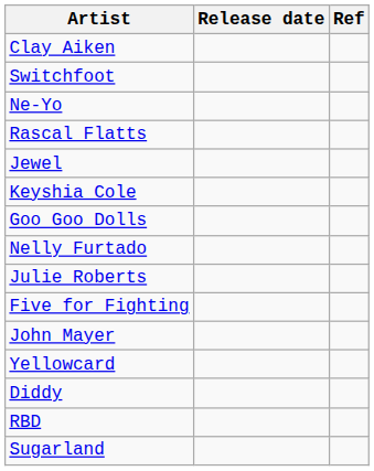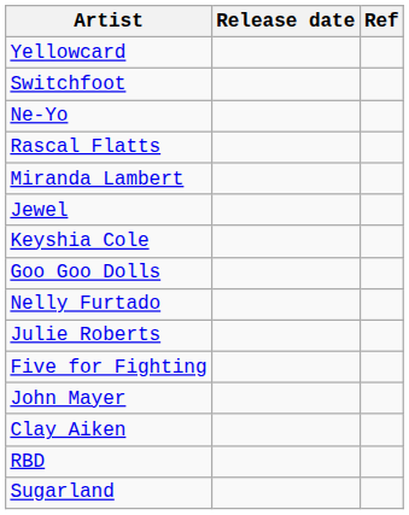 <table class="wikitable mw-collapsible mw-collapsed">
 <tr>
 <th>Artist</th>
 <th>Release date</th>
 <th>Ref</th>
 </tr>
 <tr>
-<td><a href='#'>Clay Aiken</a></td>
+<td><a href='#'>Yellowcard</a></td>
 <td></td>
 <td></td>
 </tr>
 <tr>
 <td><a href='#'>Switchfoot</a></td>
 <td></td>
 </tr>
 <tr>
 <td><a href='#'>Ne-Yo</a></td>
 <td></td>
 <td></td>
 </tr>
 <tr>
 <td><a href='#'>Rascal Flatts</a></td>
+<td></td>
+<td></td>
+</tr>
+<tr>
+<td><a href='#'>Miranda Lambert</a></td>
 <td></td>
 <td></td>
 </tr>
 <tr>
 <td><a href='#'>Jewel</a></td>
 <td></td>
 <td></td>
 </tr>
 <tr>
 <td><a href='#'>Keyshia Cole</a></td>
 <td></td>
 <td></td>
 </tr>
 <tr>
 <td><a href='#'>Goo Goo Dolls</a></td>
 <td></td>
 <td></td>
 </tr>
 <tr>
 <td><a href='#'>Nelly Furtado</a></td>
 <td></td>
 <td></td>
 </tr>
 <tr>
 <td><a href='#'>Julie Roberts</a></td>
 <td></td>
 <td></td>
 </tr>
 <tr>
 <td><a href='#'>Five for Fighting</a></td>
 <td></td>
 <td></td>
 </tr>
 <tr>
 <td><a href='#'>John Mayer</a></td>
 <td></td>
 <td></td>
 </tr>
 <tr>
-<td><a href='#'>Yellowcard</a></td>
-<td></td>
-<td></td>
-</tr>
-<tr>
-<td><a href='#'>Diddy</a></td>
+<td><a href='#'>Clay Aiken</a></td>
 <td></td>
 <td></td>
 </tr>
 <tr>
 <td><a href='#'>RBD</a></td>
 <td></td>
 <td></td>
 </tr>
 <tr>
 <td><a href='#'>Sugarland</a></td>
 <td></td>
 </tr>
 </table>
